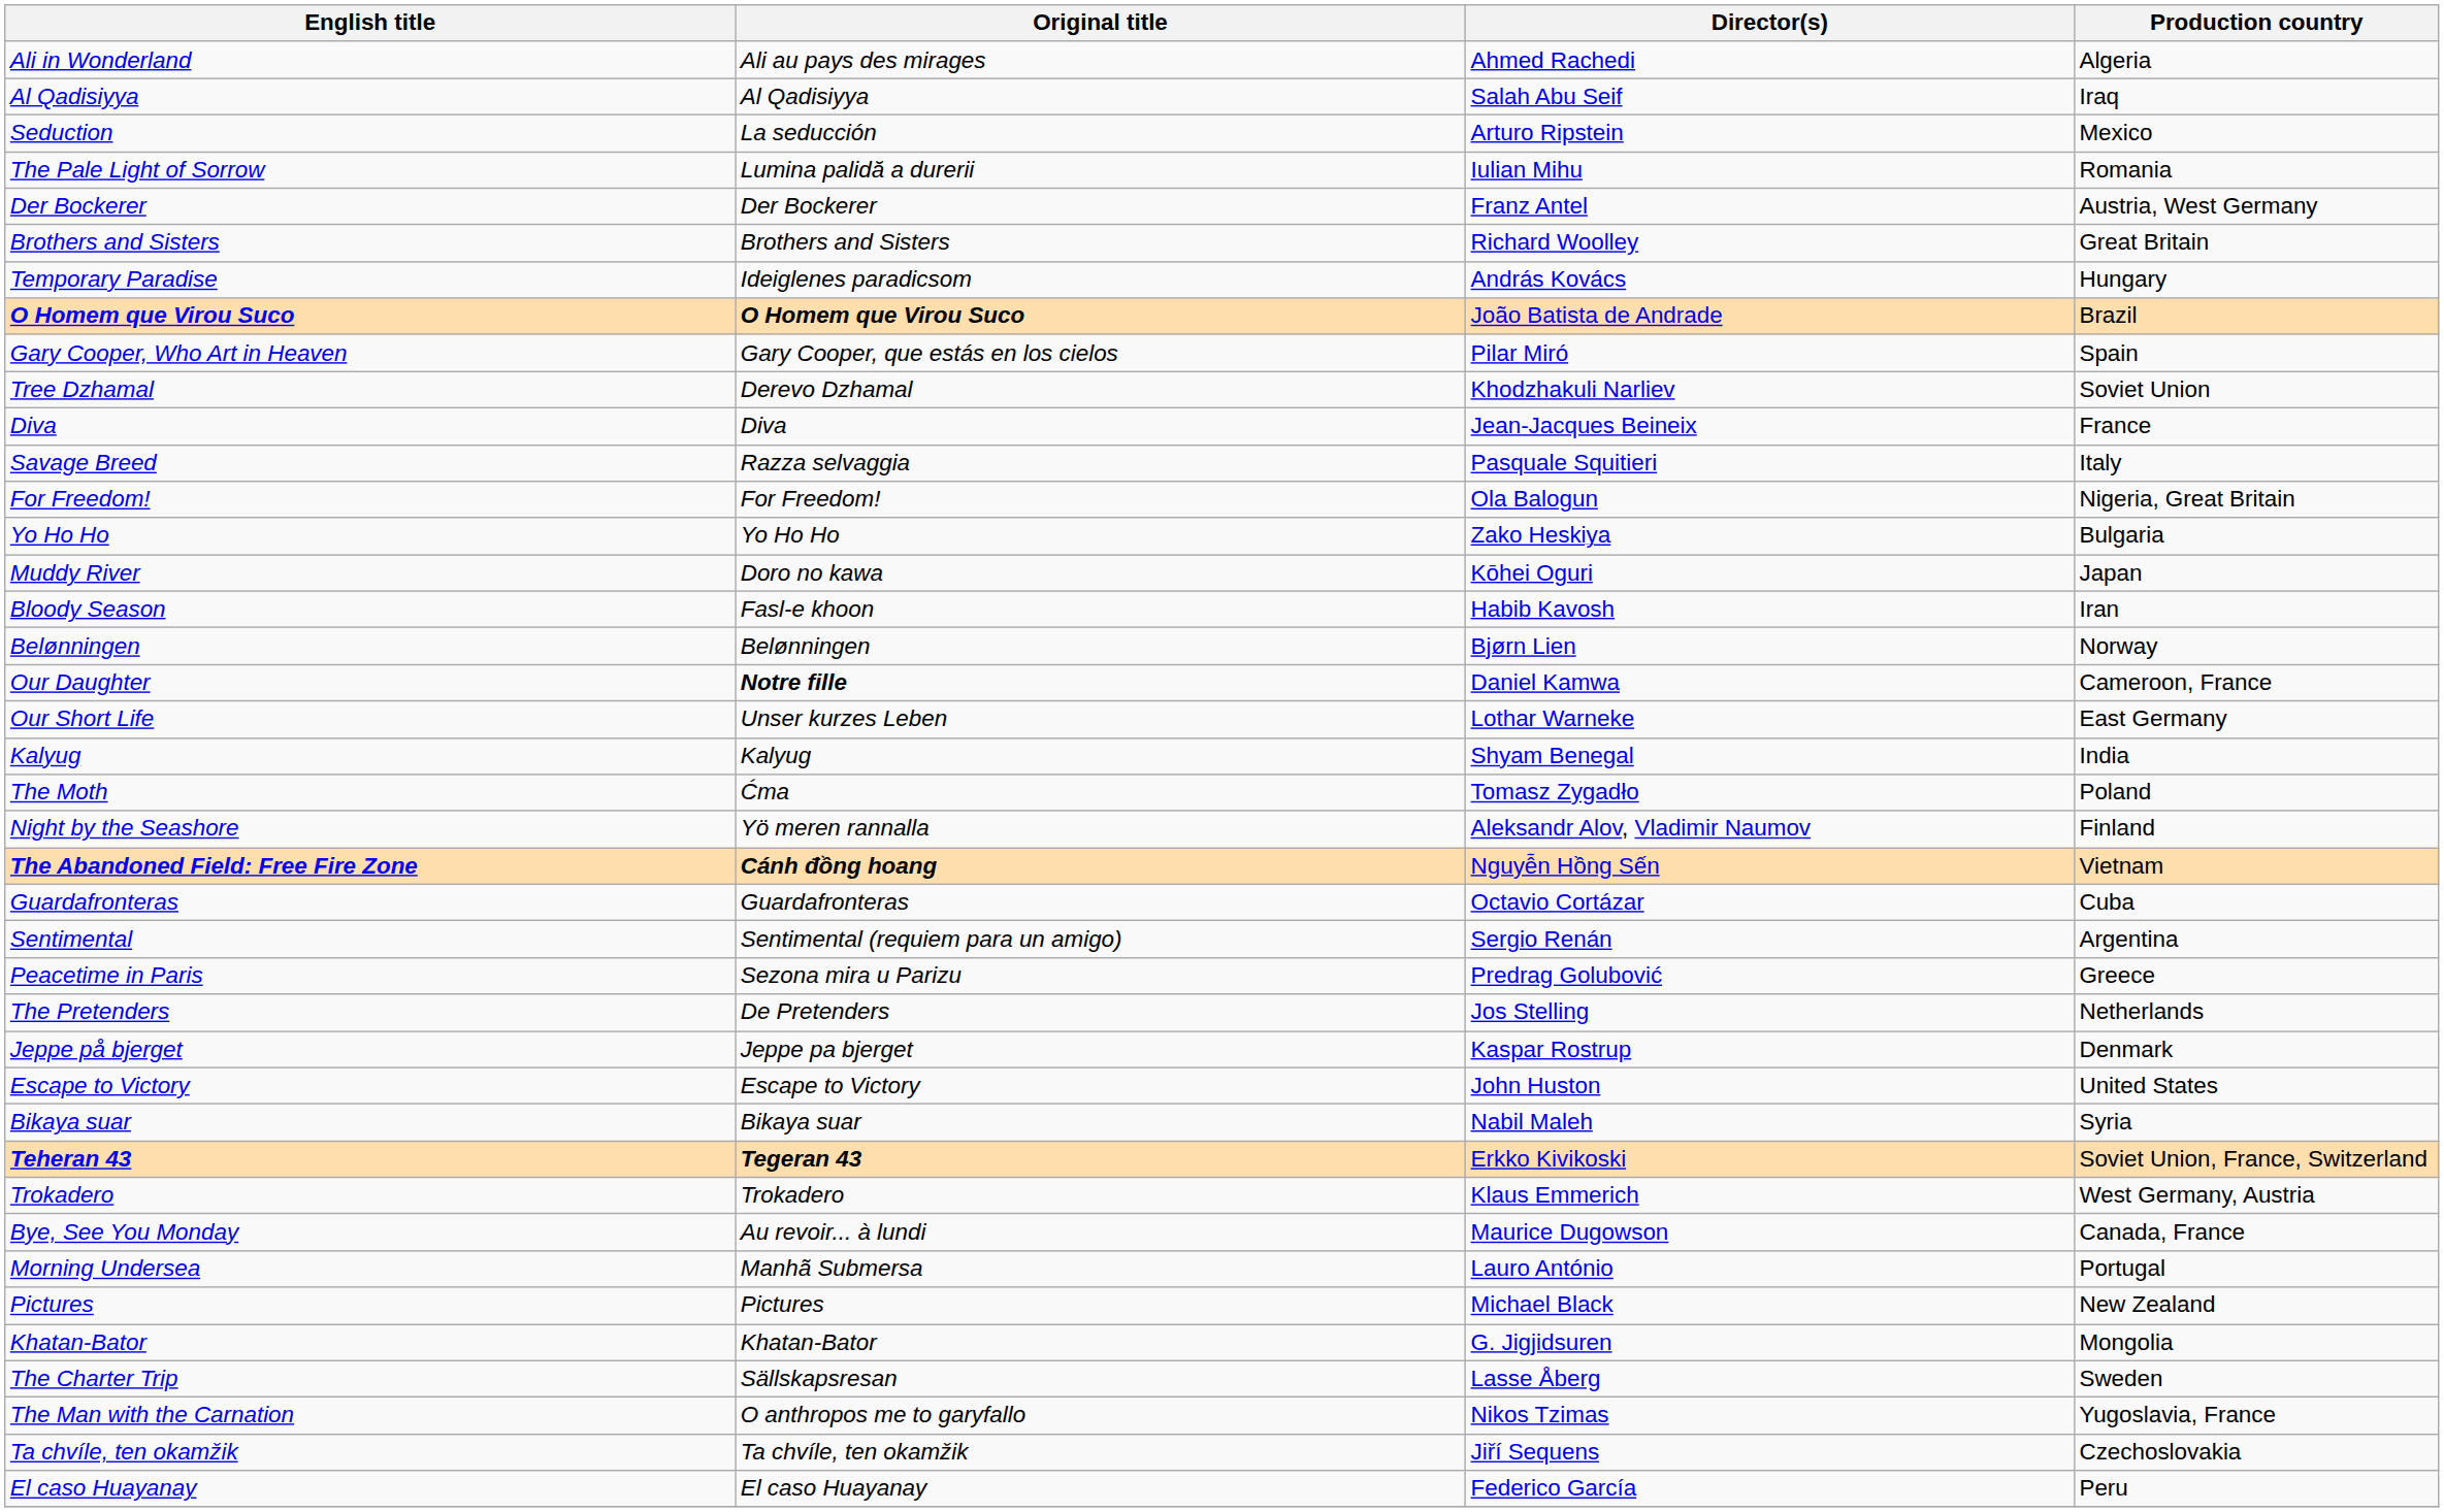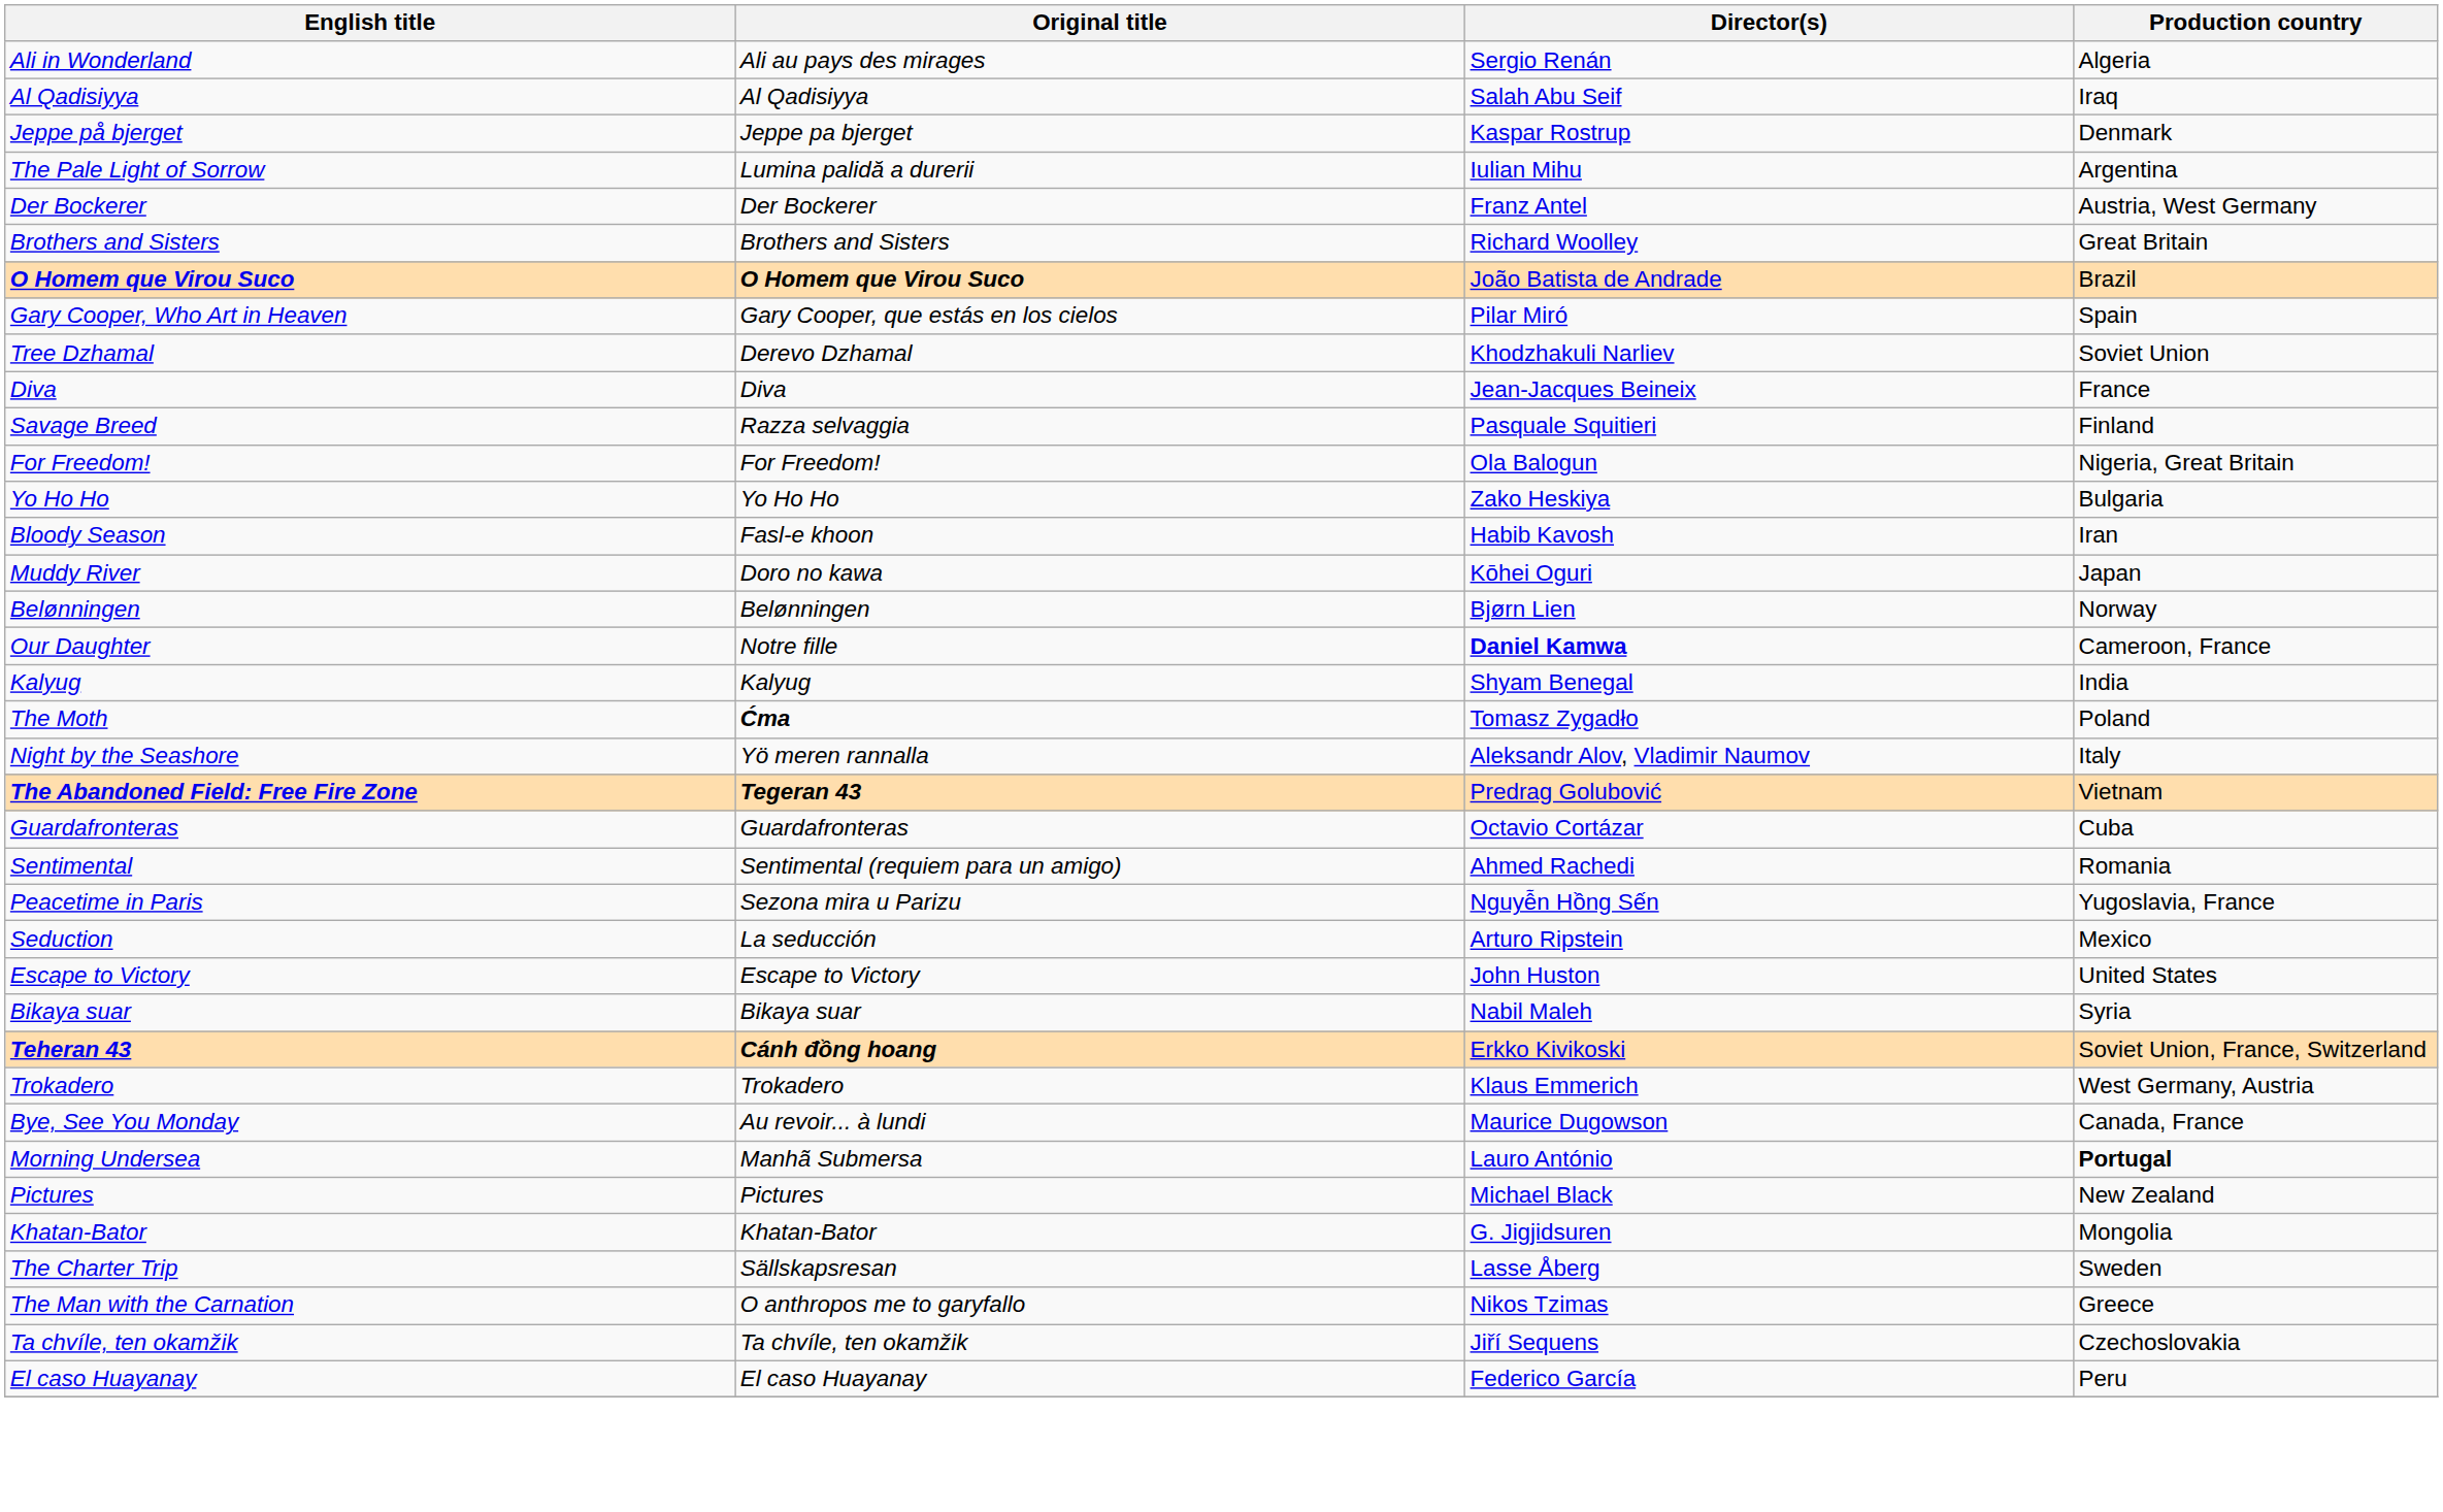 <table class="sortable wikitable" width="85%" cellpadding="5">
 <tr>
 <th width="30%">English title</th>
 <th width="30%">Original title</th>
 <th width="25%">Director(s)</th>
 <th width="15%">Production country</th>
 </tr>
 <tr>
 <td><em><a href='#'>Ali in Wonderland</a></em></td>
 <td><em>Ali au pays des mirages</em></td>
-<td><a href='#'>Ahmed Rachedi</a></td>
+<td><a href='#'>Sergio Renán</a></td>
 <td>Algeria</td>
 </tr>
 <tr>
 <td><em><a href='#'>Al Qadisiyya</a></em></td>
 <td><em>Al Qadisiyya</em></td>
 <td><a href='#'>Salah Abu Seif</a></td>
 <td>Iraq</td>
 </tr>
 <tr>
-<td><em><a href='#'>Seduction</a></em></td>
-<td><em>La seducción</em></td>
-<td><a href='#'>Arturo Ripstein</a></td>
-<td>Mexico</td>
+<td><em><a href='#'>Jeppe på bjerget</a></em></td>
+<td><em>Jeppe pa bjerget</em></td>
+<td><a href='#'>Kaspar Rostrup</a></td>
+<td>Denmark</td>
 </tr>
 <tr>
 <td><em><a href='#'>The Pale Light of Sorrow</a></em></td>
 <td><em>Lumina palidă a durerii</em></td>
 <td><a href='#'>Iulian Mihu</a></td>
-<td>Romania</td>
+<td>Argentina</td>
 </tr>
 <tr>
 <td><em><a href='#'>Der Bockerer</a></em></td>
 <td><em>Der Bockerer</em></td>
 <td><a href='#'>Franz Antel</a></td>
 <td>Austria, West Germany</td>
 </tr>
 <tr>
 <td><em><a href='#'>Brothers and Sisters</a></em></td>
 <td><em>Brothers and Sisters</em></td>
 <td><a href='#'>Richard Woolley</a></td>
 <td>Great Britain</td>
-</tr>
-<tr>
-<td><em><a href='#'>Temporary Paradise</a></em></td>
-<td><em>Ideiglenes paradicsom</em></td>
-<td><a href='#'>András Kovács</a></td>
-<td>Hungary</td>
 </tr>
 <tr style="background:#FFDEAD;">
 <td><strong><em><a href='#'>O Homem que Virou Suco</a></em></strong></td>
 <td><strong><em>O Homem que Virou Suco</em></strong></td>
 <td><a href='#'>João Batista de Andrade</a></td>
 <td>Brazil</td>
 </tr>
 <tr>
 <td><em><a href='#'>Gary Cooper, Who Art in Heaven</a></em></td>
 <td><em>Gary Cooper, que estás en los cielos</em></td>
 <td><a href='#'>Pilar Miró</a></td>
 <td>Spain</td>
 </tr>
 <tr>
 <td><em><a href='#'>Tree Dzhamal</a></em></td>
 <td><em>Derevo Dzhamal</em></td>
 <td><a href='#'>Khodzhakuli Narliev</a></td>
 <td>Soviet Union</td>
 </tr>
 <tr>
 <td><em><a href='#'>Diva</a></em></td>
 <td><em>Diva</em></td>
 <td><a href='#'>Jean-Jacques Beineix</a></td>
 <td>France</td>
 </tr>
 <tr>
 <td><em><a href='#'>Savage Breed</a></em></td>
 <td><em>Razza selvaggia</em></td>
 <td><a href='#'>Pasquale Squitieri</a></td>
-<td>Italy</td>
+<td>Finland</td>
 </tr>
 <tr>
 <td><em><a href='#'>For Freedom!</a></em></td>
 <td><em>For Freedom!</em></td>
 <td><a href='#'>Ola Balogun</a></td>
 <td>Nigeria, Great Britain</td>
 </tr>
 <tr>
 <td><em><a href='#'>Yo Ho Ho</a></em></td>
 <td><em>Yo Ho Ho</em></td>
 <td><a href='#'>Zako Heskiya</a></td>
 <td>Bulgaria</td>
 </tr>
 <tr>
+<td><em><a href='#'>Bloody Season</a></em></td>
+<td><em>Fasl-e khoon</em></td>
+<td><a href='#'>Habib Kavosh</a></td>
+<td>Iran</td>
+</tr>
+<tr>
 <td><em><a href='#'>Muddy River</a></em></td>
 <td><em>Doro no kawa</em></td>
 <td><a href='#'>Kōhei Oguri</a></td>
 <td>Japan</td>
-</tr>
-<tr>
-<td><em><a href='#'>Bloody Season</a></em></td>
-<td><em>Fasl-e khoon</em></td>
-<td><a href='#'>Habib Kavosh</a></td>
-<td>Iran</td>
 </tr>
 <tr>
 <td><em><a href='#'>Belønningen</a></em></td>
 <td><em>Belønningen</em></td>
 <td><a href='#'>Bjørn Lien</a></td>
 <td>Norway</td>
 </tr>
 <tr>
 <td><em><a href='#'>Our Daughter</a></em></td>
-<td><strong><em>Notre fille</em></strong></td>
-<td><a href='#'>Daniel Kamwa</a></td>
+<td><em>Notre fille</em></td>
+<td><strong><a href='#'>Daniel Kamwa</a></strong></td>
 <td>Cameroon, France</td>
-</tr>
-<tr>
-<td><em><a href='#'>Our Short Life</a></em></td>
-<td><em>Unser kurzes Leben</em></td>
-<td><a href='#'>Lothar Warneke</a></td>
-<td>East Germany</td>
 </tr>
 <tr>
 <td><em><a href='#'>Kalyug</a></em></td>
 <td><em>Kalyug</em></td>
 <td><a href='#'>Shyam Benegal</a></td>
 <td>India</td>
 </tr>
 <tr>
 <td><em><a href='#'>The Moth</a></em></td>
-<td><em>Ćma</em></td>
+<td><strong><em>Ćma</em></strong></td>
 <td><a href='#'>Tomasz Zygadło</a></td>
 <td>Poland</td>
 </tr>
 <tr>
 <td><em><a href='#'>Night by the Seashore</a></em></td>
 <td><em>Yö meren rannalla</em></td>
 <td><a href='#'>Aleksandr Alov</a>, <a href='#'>Vladimir Naumov</a></td>
-<td>Finland</td>
+<td>Italy</td>
 </tr>
 <tr style="background:#FFDEAD;">
 <td><strong><em><a href='#'>The Abandoned Field: Free Fire Zone</a></em></strong></td>
-<td><strong><em>Cánh đồng hoang</em></strong></td>
-<td><a href='#'>Nguyễn Hồng Sến</a></td>
+<td><strong><em>Tegeran 43</em></strong></td>
+<td><a href='#'>Predrag Golubović</a></td>
 <td>Vietnam</td>
 </tr>
 <tr>
 <td><em><a href='#'>Guardafronteras</a></em></td>
 <td><em>Guardafronteras</em></td>
 <td><a href='#'>Octavio Cortázar</a></td>
 <td>Cuba</td>
 </tr>
 <tr>
 <td><em><a href='#'>Sentimental</a></em></td>
 <td><em>Sentimental (requiem para un amigo)</em></td>
-<td><a href='#'>Sergio Renán</a></td>
-<td>Argentina</td>
+<td><a href='#'>Ahmed Rachedi</a></td>
+<td>Romania</td>
 </tr>
 <tr>
 <td><em><a href='#'>Peacetime in Paris</a></em></td>
 <td><em>Sezona mira u Parizu</em></td>
-<td><a href='#'>Predrag Golubović</a></td>
-<td>Greece</td>
+<td><a href='#'>Nguyễn Hồng Sến</a></td>
+<td>Yugoslavia, France</td>
 </tr>
 <tr>
-<td><em><a href='#'>The Pretenders</a></em></td>
-<td><em>De Pretenders</em></td>
-<td><a href='#'>Jos Stelling</a></td>
-<td>Netherlands</td>
-</tr>
-<tr>
-<td><em><a href='#'>Jeppe på bjerget</a></em></td>
-<td><em>Jeppe pa bjerget</em></td>
-<td><a href='#'>Kaspar Rostrup</a></td>
-<td>Denmark</td>
+<td><em><a href='#'>Seduction</a></em></td>
+<td><em>La seducción</em></td>
+<td><a href='#'>Arturo Ripstein</a></td>
+<td>Mexico</td>
 </tr>
 <tr>
 <td><em><a href='#'>Escape to Victory</a></em></td>
 <td><em>Escape to Victory</em></td>
 <td><a href='#'>John Huston</a></td>
 <td>United States</td>
 </tr>
 <tr>
 <td><em><a href='#'>Bikaya suar</a></em></td>
 <td><em>Bikaya suar</em></td>
 <td><a href='#'>Nabil Maleh</a></td>
 <td>Syria</td>
 </tr>
 <tr style="background:#FFDEAD;">
 <td><strong><em><a href='#'>Teheran 43</a></em></strong></td>
-<td><strong><em>Tegeran 43</em></strong></td>
+<td><strong><em>Cánh đồng hoang</em></strong></td>
 <td><a href='#'>Erkko Kivikoski</a></td>
 <td>Soviet Union, France, Switzerland</td>
 </tr>
 <tr>
 <td><em><a href='#'>Trokadero</a></em></td>
 <td><em>Trokadero</em></td>
 <td><a href='#'>Klaus Emmerich</a></td>
 <td>West Germany, Austria</td>
 </tr>
 <tr>
 <td><em><a href='#'>Bye, See You Monday</a></em></td>
 <td><em>Au revoir... à lundi</em></td>
 <td><a href='#'>Maurice Dugowson</a></td>
 <td>Canada, France</td>
 </tr>
 <tr>
 <td><em><a href='#'>Morning Undersea</a></em></td>
 <td><em>Manhã Submersa</em></td>
 <td><a href='#'>Lauro António</a></td>
-<td>Portugal</td>
+<td><strong>Portugal</strong></td>
 </tr>
 <tr>
 <td><em><a href='#'>Pictures</a></em></td>
 <td><em>Pictures</em></td>
 <td><a href='#'>Michael Black</a></td>
 <td>New Zealand</td>
 </tr>
 <tr>
 <td><em><a href='#'>Khatan-Bator</a></em></td>
 <td><em>Khatan-Bator</em></td>
 <td><a href='#'>G. Jigjidsuren</a></td>
 <td>Mongolia</td>
 </tr>
 <tr>
 <td><em><a href='#'>The Charter Trip</a></em></td>
 <td><em>Sällskapsresan</em></td>
 <td><a href='#'>Lasse Åberg</a></td>
 <td>Sweden</td>
 </tr>
 <tr>
 <td><em><a href='#'>The Man with the Carnation</a></em></td>
 <td><em>O anthropos me to garyfallo</em></td>
 <td><a href='#'>Nikos Tzimas</a></td>
-<td>Yugoslavia, France</td>
+<td>Greece</td>
 </tr>
 <tr>
 <td><em><a href='#'>Ta chvíle, ten okamžik</a></em></td>
 <td><em>Ta chvíle, ten okamžik</em></td>
 <td><a href='#'>Jiří Sequens</a></td>
 <td>Czechoslovakia</td>
 </tr>
 <tr>
 <td><em><a href='#'>El caso Huayanay</a></em></td>
 <td><em>El caso Huayanay</em></td>
 <td><a href='#'>Federico García</a></td>
 <td>Peru</td>
 </tr>
 <tr>
 </tr>
 </table>
